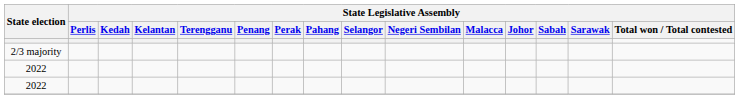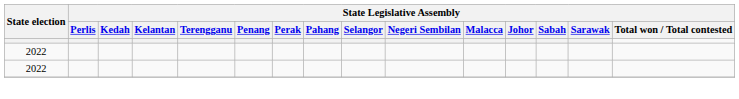 <table class="wikitable sortable" style="text-align:center; font-size:95%">
 <tr>
 <th rowspan="2">State election</th>
 <th colspan="14">State Legislative Assembly</th>
 </tr>
 <tr>
 <th><a href='#'>Perlis</a></th>
 <th><a href='#'>Kedah</a></th>
 <th><a href='#'>Kelantan</a></th>
 <th><a href='#'>Terengganu</a></th>
 <th><a href='#'>Penang</a></th>
 <th><a href='#'>Perak</a></th>
 <th><a href='#'>Pahang</a></th>
 <th><a href='#'>Selangor</a></th>
 <th><a href='#'>Negeri Sembilan</a></th>
 <th><a href='#'>Malacca</a></th>
 <th><a href='#'>Johor</a></th>
 <th><a href='#'>Sabah</a></th>
 <th><a href='#'>Sarawak</a></th>
 <th>Total won / Total contested</th>
 </tr>
 <tr>
 <th></th>
 <th></th>
 <th></th>
 <th></th>
 <th></th>
 <th></th>
 <th></th>
 <th></th>
 <th></th>
 <th></th>
 <th></th>
 <th></th>
 <th></th>
 <th></th>
 </tr>
 <tr>
-<td>2/3 majority</td>
-<td></td>
-<td></td>
-<td></td>
-<td></td>
-<td></td>
-<td></td>
-<td></td>
-<td></td>
-<td></td>
-<td></td>
-<td></td>
-<td></td>
-<td></td>
-<td></td>
-</tr>
-<tr>
 <td>2022</td>
 <td></td>
 <td></td>
 <td></td>
 <td></td>
 <td></td>
 <td></td>
 <td></td>
 <td></td>
 <td></td>
 <td></td>
 <td></td>
 <td></td>
 <td></td>
 <td></td>
 </tr>
 <tr>
 <td>2022</td>
 <td></td>
 <td></td>
 <td></td>
 <td></td>
 <td></td>
 <td></td>
 <td></td>
 <td></td>
 <td></td>
 <td></td>
 <td></td>
 <td></td>
 <td></td>
 <td></td>
 </tr>
 <tr>
 </tr>
 </table>
